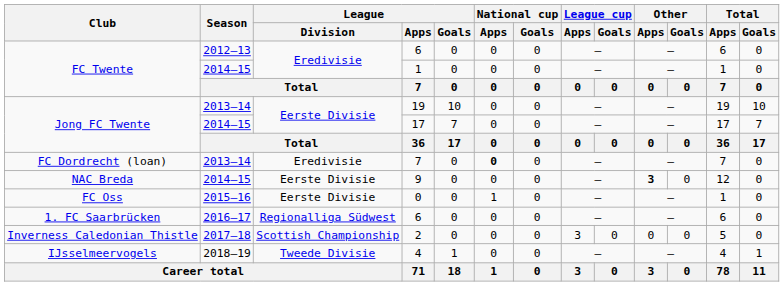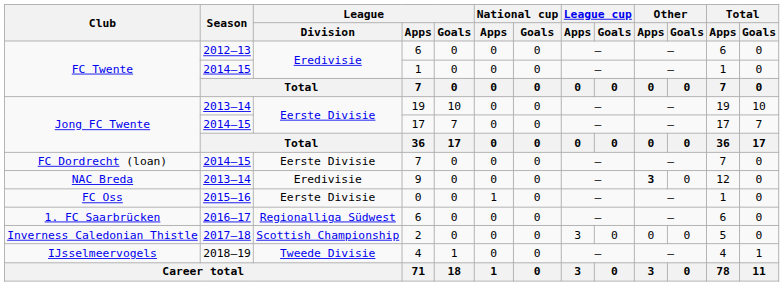 <table class="wikitable" style="text-align:center">
 <tr>
 <th rowspan="2">Club</th>
 <th rowspan="2">Season</th>
 <th colspan="3">League</th>
 <th colspan="2">National cup</th>
 <th colspan="2"><a href='#'>League cup</a></th>
 <th colspan="2">Other</th>
 <th colspan="2">Total</th>
 </tr>
 <tr>
 <th>Division</th>
 <th>Apps</th>
 <th>Goals</th>
 <th>Apps</th>
 <th>Goals</th>
 <th>Apps</th>
 <th>Goals</th>
 <th>Apps</th>
 <th>Goals</th>
 <th>Apps</th>
 <th>Goals</th>
 </tr>
 <tr>
 <td rowspan="3"><a href='#'>FC Twente</a></td>
 <td><a href='#'>2012–13</a></td>
 <td rowspan="2"><a href='#'>Eredivisie</a></td>
 <td>6</td>
 <td>0</td>
 <td>0</td>
 <td>0</td>
 <td colspan="2">–</td>
 <td colspan="2">–</td>
 <td>6</td>
 <td>0</td>
 </tr>
 <tr>
 <td><a href='#'>2014–15</a></td>
 <td>1</td>
 <td>0</td>
 <td>0</td>
 <td>0</td>
 <td colspan="2">–</td>
 <td colspan="2">–</td>
 <td>1</td>
 <td>0</td>
 </tr>
 <tr>
 <th colspan="2">Total</th>
 <th>7</th>
 <th>0</th>
 <th>0</th>
 <th>0</th>
 <th>0</th>
 <th>0</th>
 <th>0</th>
 <th>0</th>
 <th>7</th>
 <th>0</th>
 </tr>
 <tr>
 <td rowspan="3"><a href='#'>Jong FC Twente</a></td>
 <td><a href='#'>2013–14</a></td>
 <td rowspan="2"><a href='#'>Eerste Divisie</a></td>
 <td>19</td>
 <td>10</td>
 <td>0</td>
 <td>0</td>
 <td colspan="2">–</td>
 <td colspan="2">–</td>
 <td>19</td>
 <td>10</td>
 </tr>
 <tr>
 <td><a href='#'>2014–15</a></td>
 <td>17</td>
 <td>7</td>
 <td>0</td>
 <td>0</td>
 <td colspan="2">–</td>
 <td colspan="2">–</td>
 <td>17</td>
 <td>7</td>
 </tr>
 <tr>
 <th colspan="2">Total</th>
 <th>36</th>
 <th>17</th>
 <th>0</th>
 <th>0</th>
 <th>0</th>
 <th>0</th>
 <th>0</th>
 <th>0</th>
 <th>36</th>
 <th>17</th>
 </tr>
 <tr>
 <td><a href='#'>FC Dordrecht</a> (loan)</td>
-<td><a href='#'>2013–14</a></td>
-<td>Eredivisie</td>
+<td><a href='#'>2014–15</a></td>
+<td>Eerste Divisie</td>
 <td>7</td>
 <td>0</td>
-<td><strong>0</strong></td>
+<td>0</td>
 <td>0</td>
 <td colspan="2">–</td>
 <td colspan="2">–</td>
 <td>7</td>
 <td>0</td>
 </tr>
 <tr>
 <td><a href='#'>NAC Breda</a></td>
-<td><a href='#'>2014–15</a></td>
-<td>Eerste Divisie</td>
+<td><a href='#'>2013–14</a></td>
+<td>Eredivisie</td>
 <td>9</td>
 <td>0</td>
 <td>0</td>
 <td>0</td>
 <td colspan="2">–</td>
 <td><strong>3</strong></td>
 <td>0</td>
 <td>12</td>
 <td>0</td>
 </tr>
 <tr>
 <td><a href='#'>FC Oss</a></td>
 <td><a href='#'>2015–16</a></td>
 <td>Eerste Divisie</td>
 <td>0</td>
 <td>0</td>
 <td>1</td>
 <td>0</td>
 <td colspan="2">–</td>
 <td colspan="2">–</td>
 <td>1</td>
 <td>0</td>
 </tr>
 <tr>
 <td><a href='#'>1. FC Saarbrücken</a></td>
 <td><a href='#'>2016–17</a></td>
 <td><a href='#'>Regionalliga Südwest</a></td>
 <td>6</td>
 <td>0</td>
 <td>0</td>
 <td>0</td>
 <td colspan="2">–</td>
 <td colspan="2">–</td>
 <td>6</td>
 <td>0</td>
 </tr>
 <tr>
 <td><a href='#'>Inverness Caledonian Thistle</a></td>
 <td><a href='#'>2017–18</a></td>
 <td><a href='#'>Scottish Championship</a></td>
 <td>2</td>
 <td>0</td>
 <td>0</td>
 <td>0</td>
 <td>3</td>
 <td>0</td>
 <td>0</td>
 <td>0</td>
 <td>5</td>
 <td>0</td>
 </tr>
 <tr>
 <td><a href='#'>IJsselmeervogels</a></td>
 <td>2018–19</td>
 <td><a href='#'>Tweede Divisie</a></td>
 <td>4</td>
 <td>1</td>
 <td>0</td>
 <td>0</td>
 <td colspan="2">–</td>
 <td colspan="2">–</td>
 <td>4</td>
 <td>1</td>
 </tr>
 <tr>
 <th colspan="3">Career total</th>
 <th>71</th>
 <th>18</th>
 <th>1</th>
 <th>0</th>
 <th>3</th>
 <th>0</th>
 <th>3</th>
 <th>0</th>
 <th>78</th>
 <th>11</th>
 </tr>
 </table>
